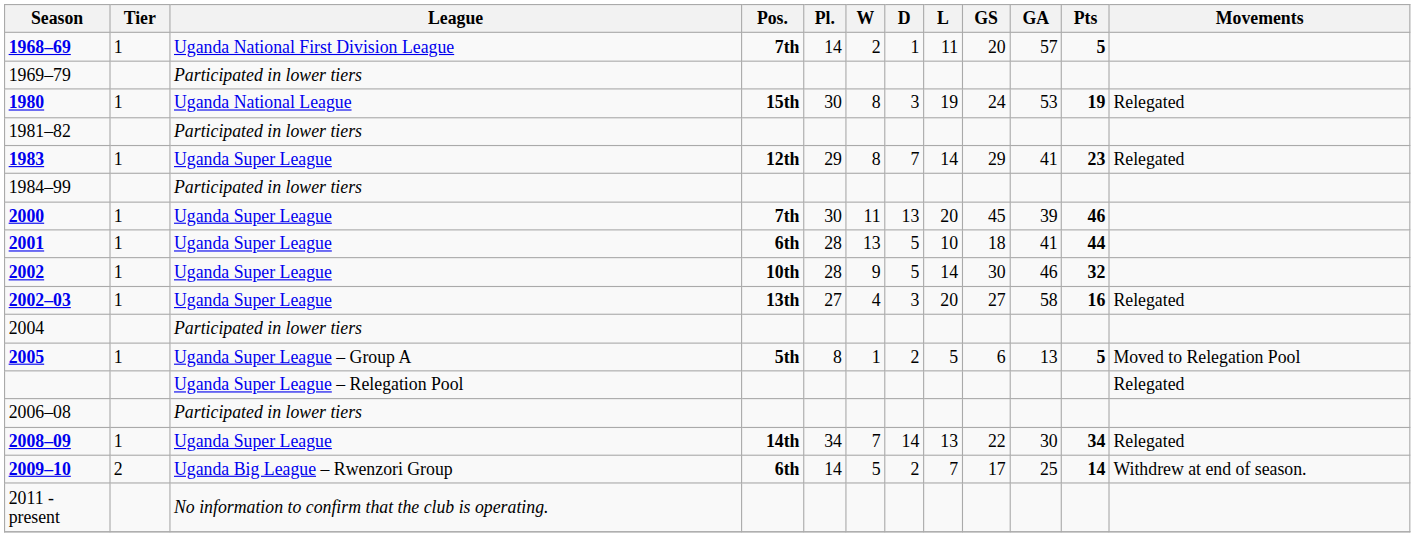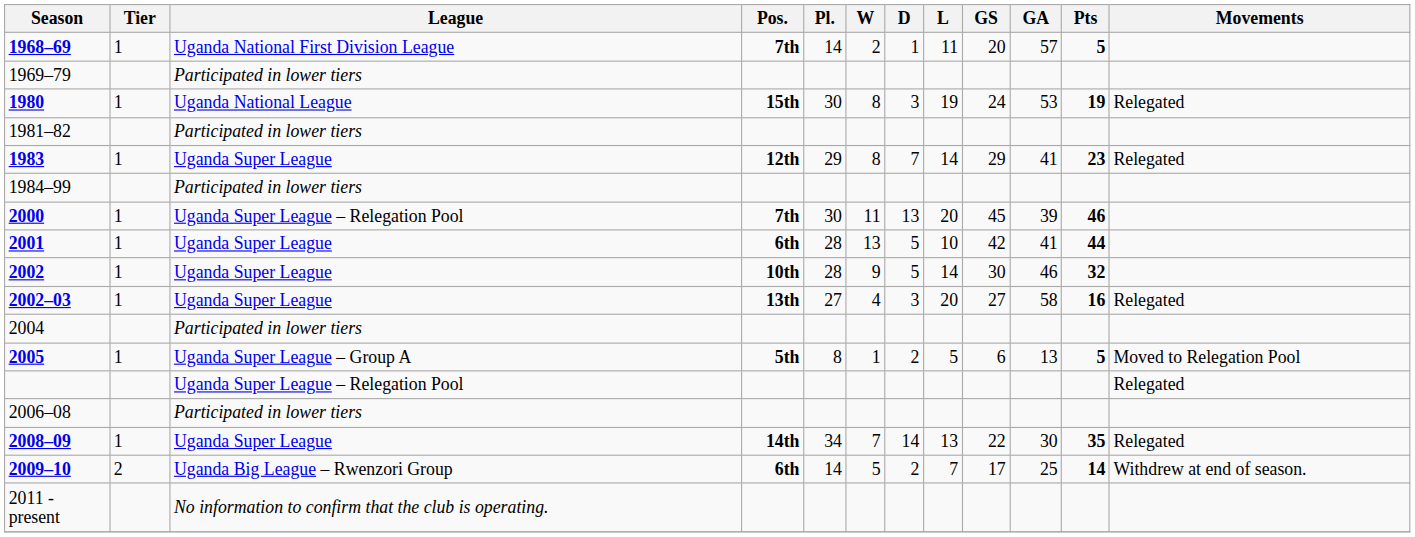 <table class="wikitable" style="width:80%; font-size:100%">
 <tr bgcolor="#efefef">
 <th>Season</th>
 <th>Tier</th>
 <th>League</th>
 <th>Pos.</th>
 <th>Pl.</th>
 <th>W</th>
 <th>D</th>
 <th>L</th>
 <th>GS</th>
 <th>GA</th>
 <th>Pts</th>
 <th>Movements</th>
 </tr>
 <tr>
 <td><strong><a href='#'>1968–69</a></strong></td>
 <td>1</td>
 <td><a href='#'>Uganda National First Division League</a></td>
 <td align=right><strong>7th</strong></td>
 <td align=right>14</td>
 <td align=right>2</td>
 <td align=right>1</td>
 <td align=right>11</td>
 <td align=right>20</td>
 <td align=right>57</td>
 <td align=right><strong>5</strong></td>
 <td></td>
 </tr>
 <tr>
 <td><span>1969–79</span></td>
 <td></td>
 <td><span><em>Participated in lower tiers</em></span></td>
 <td align=right></td>
 <td align=right></td>
 <td align=right></td>
 <td align=right></td>
 <td align=right></td>
 <td align=right></td>
 <td align=right></td>
 <td align=right></td>
 <td></td>
 </tr>
 <tr>
 <td><strong><a href='#'>1980</a></strong></td>
 <td>1</td>
 <td><a href='#'>Uganda National League</a></td>
 <td align=right><strong>15th</strong></td>
 <td align=right>30</td>
 <td align=right>8</td>
 <td align=right>3</td>
 <td align=right>19</td>
 <td align=right>24</td>
 <td align=right>53</td>
 <td align=right><strong>19</strong></td>
 <td>Relegated</td>
 </tr>
 <tr>
 <td><span>1981–82</span></td>
 <td></td>
 <td><span><em>Participated in lower tiers</em></span></td>
 <td align=right></td>
 <td align=right></td>
 <td align=right></td>
 <td align=right></td>
 <td align=right></td>
 <td align=right></td>
 <td align=right></td>
 <td align=right></td>
 <td></td>
 </tr>
 <tr>
 <td><strong><a href='#'>1983</a></strong></td>
 <td>1</td>
 <td><a href='#'>Uganda Super League</a></td>
 <td align=right><strong>12th</strong></td>
 <td align=right>29</td>
 <td align=right>8</td>
 <td align=right>7</td>
 <td align=right>14</td>
 <td align=right>29</td>
 <td align=right>41</td>
 <td align=right><strong>23</strong></td>
 <td>Relegated</td>
 </tr>
 <tr>
 <td><span>1984–99</span></td>
 <td></td>
 <td><span><em>Participated in lower tiers</em></span></td>
 <td align=right></td>
 <td align=right></td>
 <td align=right></td>
 <td align=right></td>
 <td align=right></td>
 <td align=right></td>
 <td align=right></td>
 <td align=right></td>
 <td></td>
 </tr>
 <tr>
 <td><strong><a href='#'>2000</a></strong></td>
 <td>1</td>
-<td><a href='#'>Uganda Super League</a></td>
+<td><a href='#'>Uganda Super League</a> – Relegation Pool</td>
 <td align=right><strong>7th</strong></td>
 <td align=right>30</td>
 <td align=right>11</td>
 <td align=right>13</td>
 <td align=right>20</td>
 <td align=right>45</td>
 <td align=right>39</td>
 <td align=right><strong>46</strong></td>
 <td></td>
 </tr>
 <tr>
 <td><strong><a href='#'>2001</a></strong></td>
 <td>1</td>
 <td><a href='#'>Uganda Super League</a></td>
 <td align=right><strong>6th</strong></td>
 <td align=right>28</td>
 <td align=right>13</td>
 <td align=right>5</td>
 <td align=right>10</td>
-<td align=right>18</td>
+<td align=right>42</td>
 <td align=right>41</td>
 <td align=right><strong>44</strong></td>
 <td></td>
 </tr>
 <tr>
 <td><strong><a href='#'>2002</a></strong></td>
 <td>1</td>
 <td><a href='#'>Uganda Super League</a></td>
 <td align=right><strong>10th</strong></td>
 <td align=right>28</td>
 <td align=right>9</td>
 <td align=right>5</td>
 <td align=right>14</td>
 <td align=right>30</td>
 <td align=right>46</td>
 <td align=right><strong>32</strong></td>
 <td></td>
 </tr>
 <tr>
 <td><strong><a href='#'>2002–03</a></strong></td>
 <td>1</td>
 <td><a href='#'>Uganda Super League</a></td>
 <td align=right><strong>13th</strong></td>
 <td align=right>27</td>
 <td align=right>4</td>
 <td align=right>3</td>
 <td align=right>20</td>
 <td align=right>27</td>
 <td align=right>58</td>
 <td align=right><strong>16</strong></td>
 <td>Relegated</td>
 </tr>
 <tr>
 <td><span>2004</span></td>
 <td></td>
 <td><span><em>Participated in lower tiers</em></span></td>
 <td align=right></td>
 <td align=right></td>
 <td align=right></td>
 <td align=right></td>
 <td align=right></td>
 <td align=right></td>
 <td align=right></td>
 <td align=right></td>
 <td></td>
 </tr>
 <tr>
 <td><strong><a href='#'>2005</a></strong></td>
 <td>1</td>
 <td><a href='#'>Uganda Super League</a> – Group A</td>
 <td align=right><strong>5th</strong></td>
 <td align=right>8</td>
 <td align=right>1</td>
 <td align=right>2</td>
 <td align=right>5</td>
 <td align=right>6</td>
 <td align=right>13</td>
 <td align=right><strong>5</strong></td>
 <td>Moved to Relegation Pool</td>
 </tr>
 <tr>
 <td></td>
 <td></td>
 <td><a href='#'>Uganda Super League</a> – Relegation Pool</td>
 <td align=right></td>
 <td align=right></td>
 <td align=right></td>
 <td align=right></td>
 <td align=right></td>
 <td align=right></td>
 <td align=right></td>
 <td align=right></td>
 <td>Relegated</td>
 </tr>
 <tr>
 <td><span>2006–08</span></td>
 <td></td>
 <td><span><em>Participated in lower tiers</em></span></td>
 <td align=right></td>
 <td align=right></td>
 <td align=right></td>
 <td align=right></td>
 <td align=right></td>
 <td align=right></td>
 <td align=right></td>
 <td align=right></td>
 <td></td>
 </tr>
 <tr>
 <td><strong><a href='#'>2008–09</a></strong></td>
 <td>1</td>
 <td><a href='#'>Uganda Super League</a></td>
 <td align=right><strong>14th</strong></td>
 <td align=right>34</td>
 <td align=right>7</td>
 <td align=right>14</td>
 <td align=right>13</td>
 <td align=right>22</td>
 <td align=right>30</td>
-<td align=right><strong>34</strong></td>
+<td align=right><strong>35</strong></td>
 <td>Relegated</td>
 </tr>
 <tr>
 <td><strong><a href='#'>2009–10</a></strong></td>
 <td>2</td>
 <td><a href='#'>Uganda Big League</a> – Rwenzori Group</td>
 <td align=right><strong>6th</strong></td>
 <td align=right>14</td>
 <td align=right>5</td>
 <td align=right>2</td>
 <td align=right>7</td>
 <td align=right>17</td>
 <td align=right>25</td>
 <td align=right><strong>14</strong></td>
 <td>Withdrew at end of season.</td>
 </tr>
 <tr>
 <td><span>2011 -<br>present</span></td>
 <td></td>
 <td><span><em>No information to confirm that the club is operating.</em></span></td>
 <td align=right></td>
 <td align=right></td>
 <td align=right></td>
 <td align=right></td>
 <td align=right></td>
 <td align=right></td>
 <td align=right></td>
 <td align=right></td>
 <td></td>
 </tr>
 <tr>
 </tr>
 </table>
